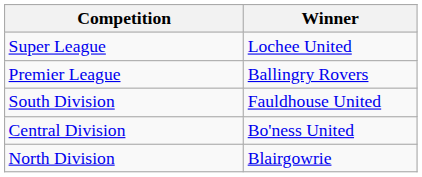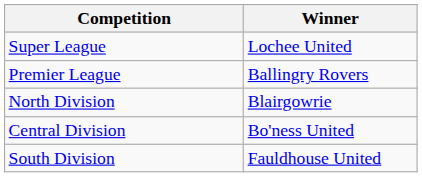 <table class="wikitable">
 <tr>
 <th width=210>Competition</th>
 <th width=150>Winner</th>
 </tr>
 <tr>
 <td><a href='#'>Super League</a></td>
 <td><a href='#'>Lochee United</a></td>
 </tr>
 <tr>
 <td><a href='#'>Premier League</a></td>
 <td><a href='#'>Ballingry Rovers</a></td>
 </tr>
 <tr>
-<td><a href='#'>South Division</a></td>
-<td><a href='#'>Fauldhouse United</a></td>
+<td><a href='#'>North Division</a></td>
+<td><a href='#'>Blairgowrie</a></td>
 </tr>
 <tr>
 <td><a href='#'>Central Division</a></td>
 <td><a href='#'>Bo'ness United</a></td>
 </tr>
 <tr>
-<td><a href='#'>North Division</a></td>
-<td><a href='#'>Blairgowrie</a></td>
+<td><a href='#'>South Division</a></td>
+<td><a href='#'>Fauldhouse United</a></td>
 </tr>
 </table>
